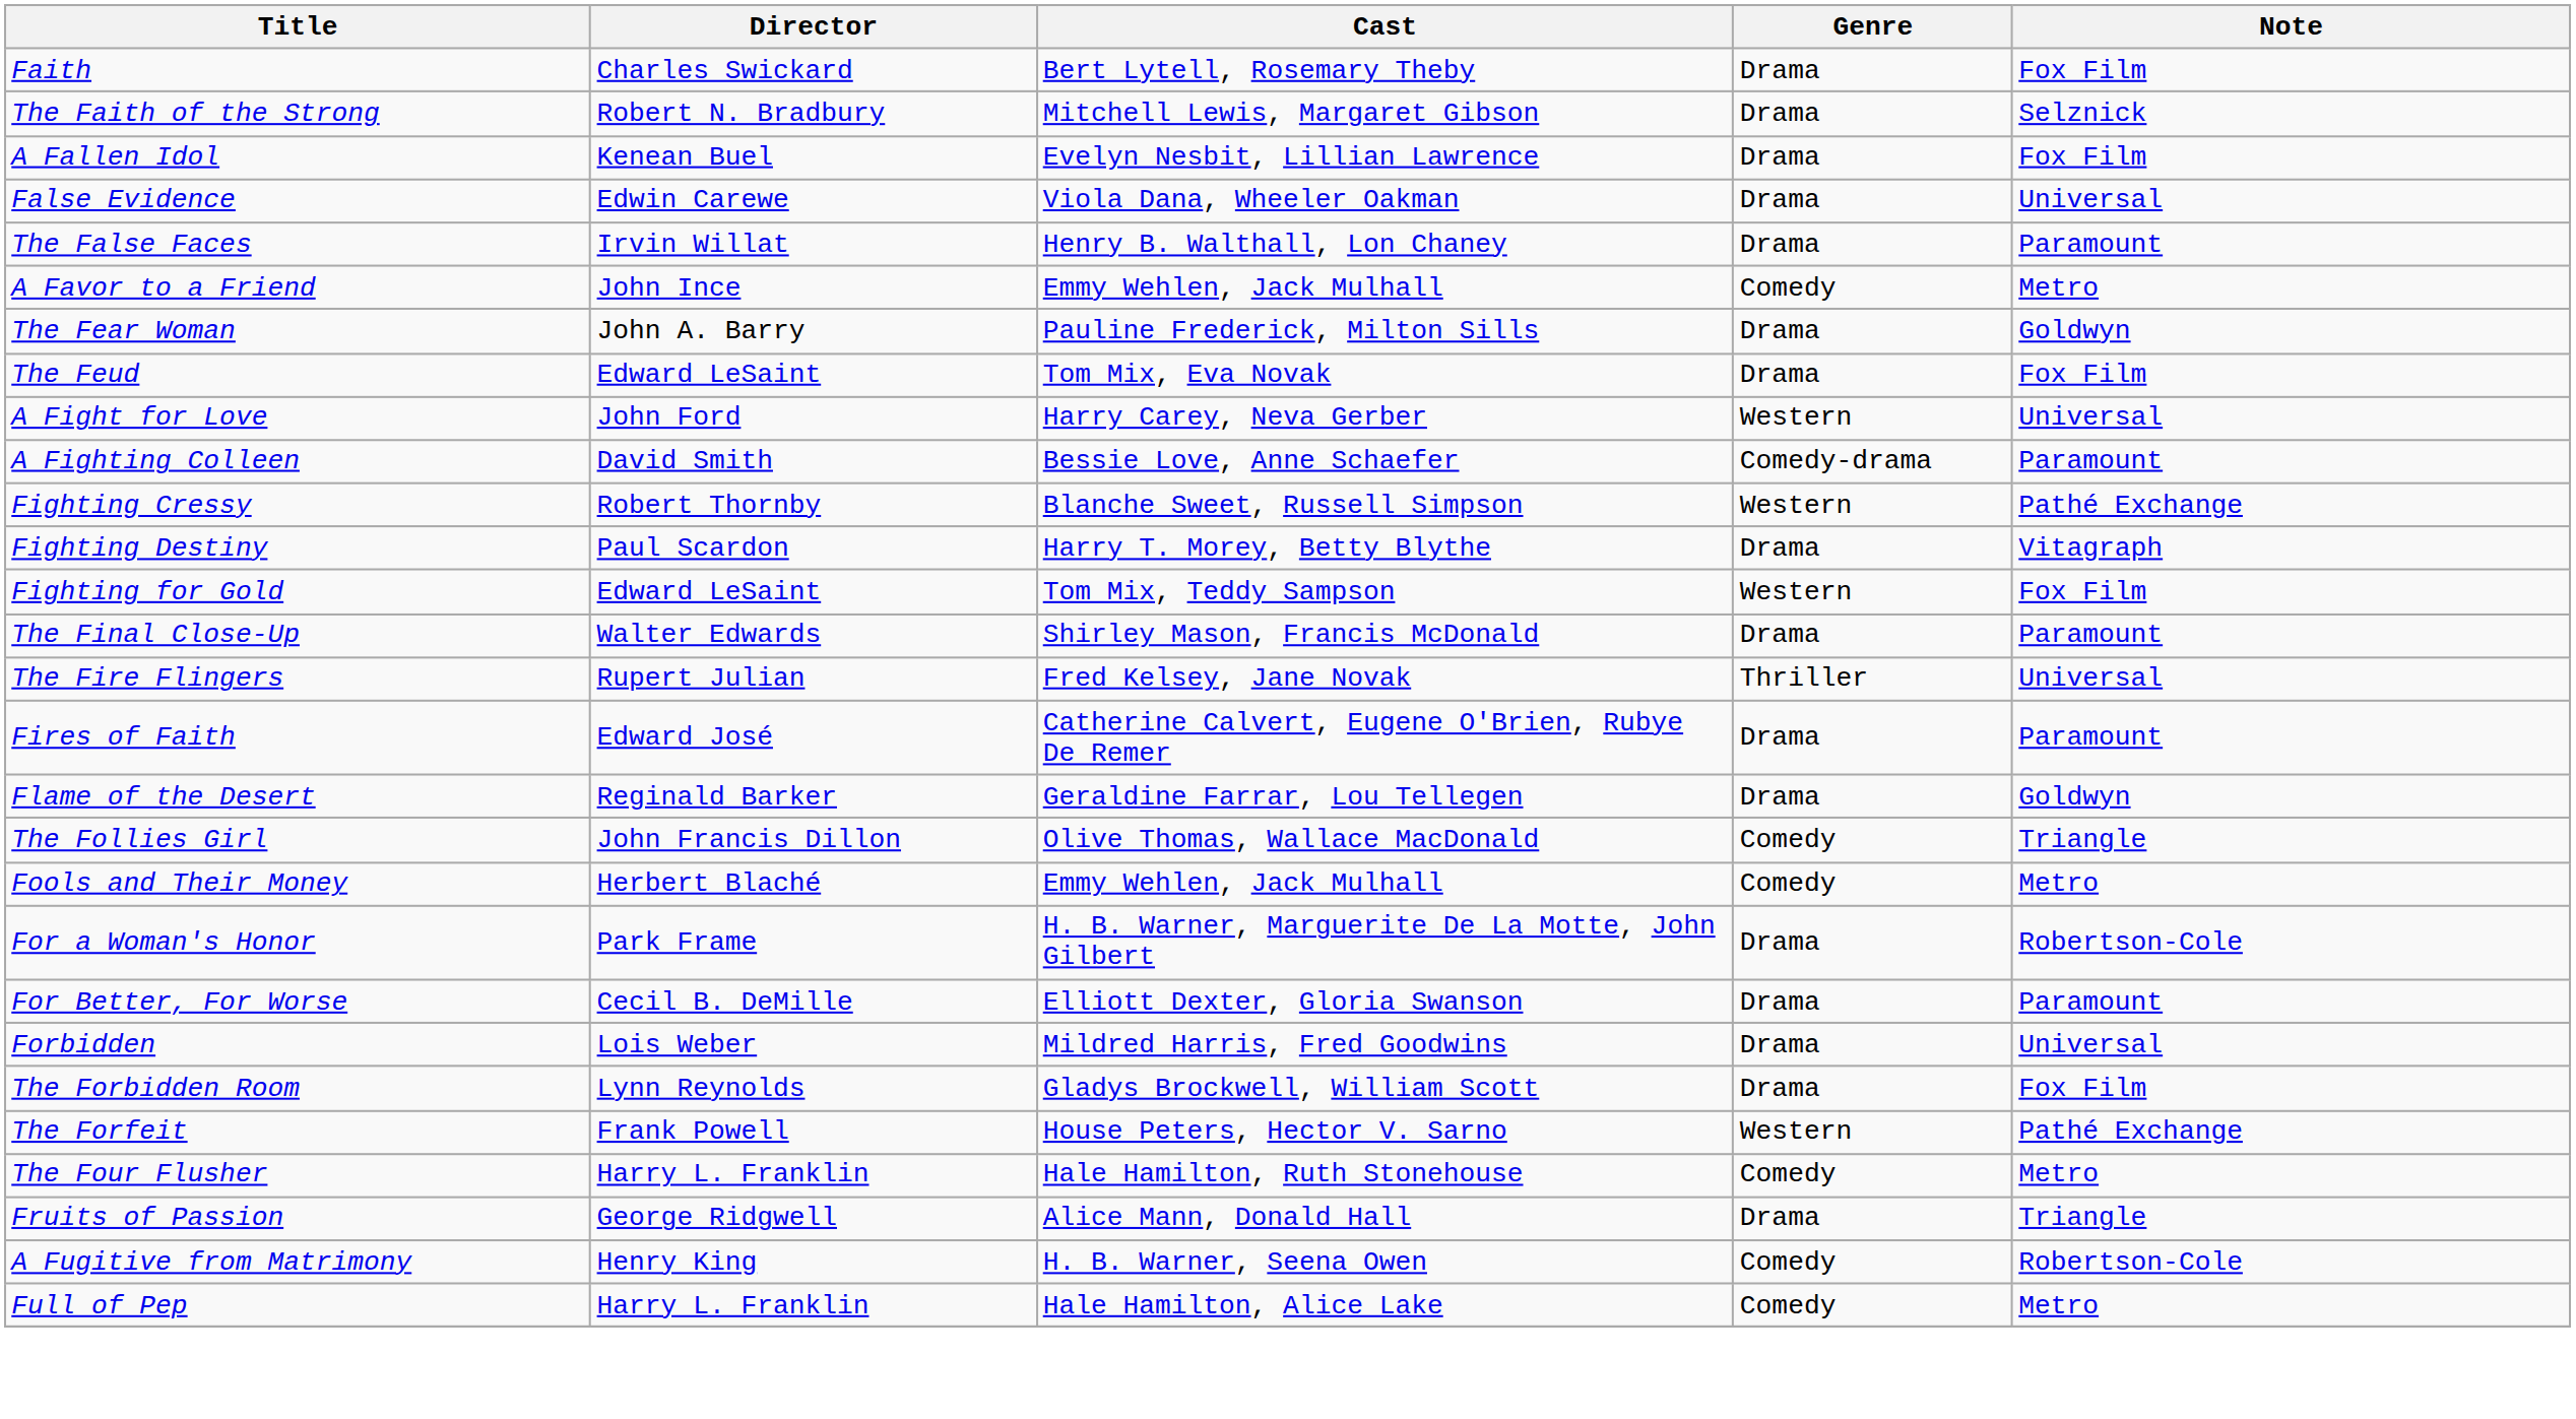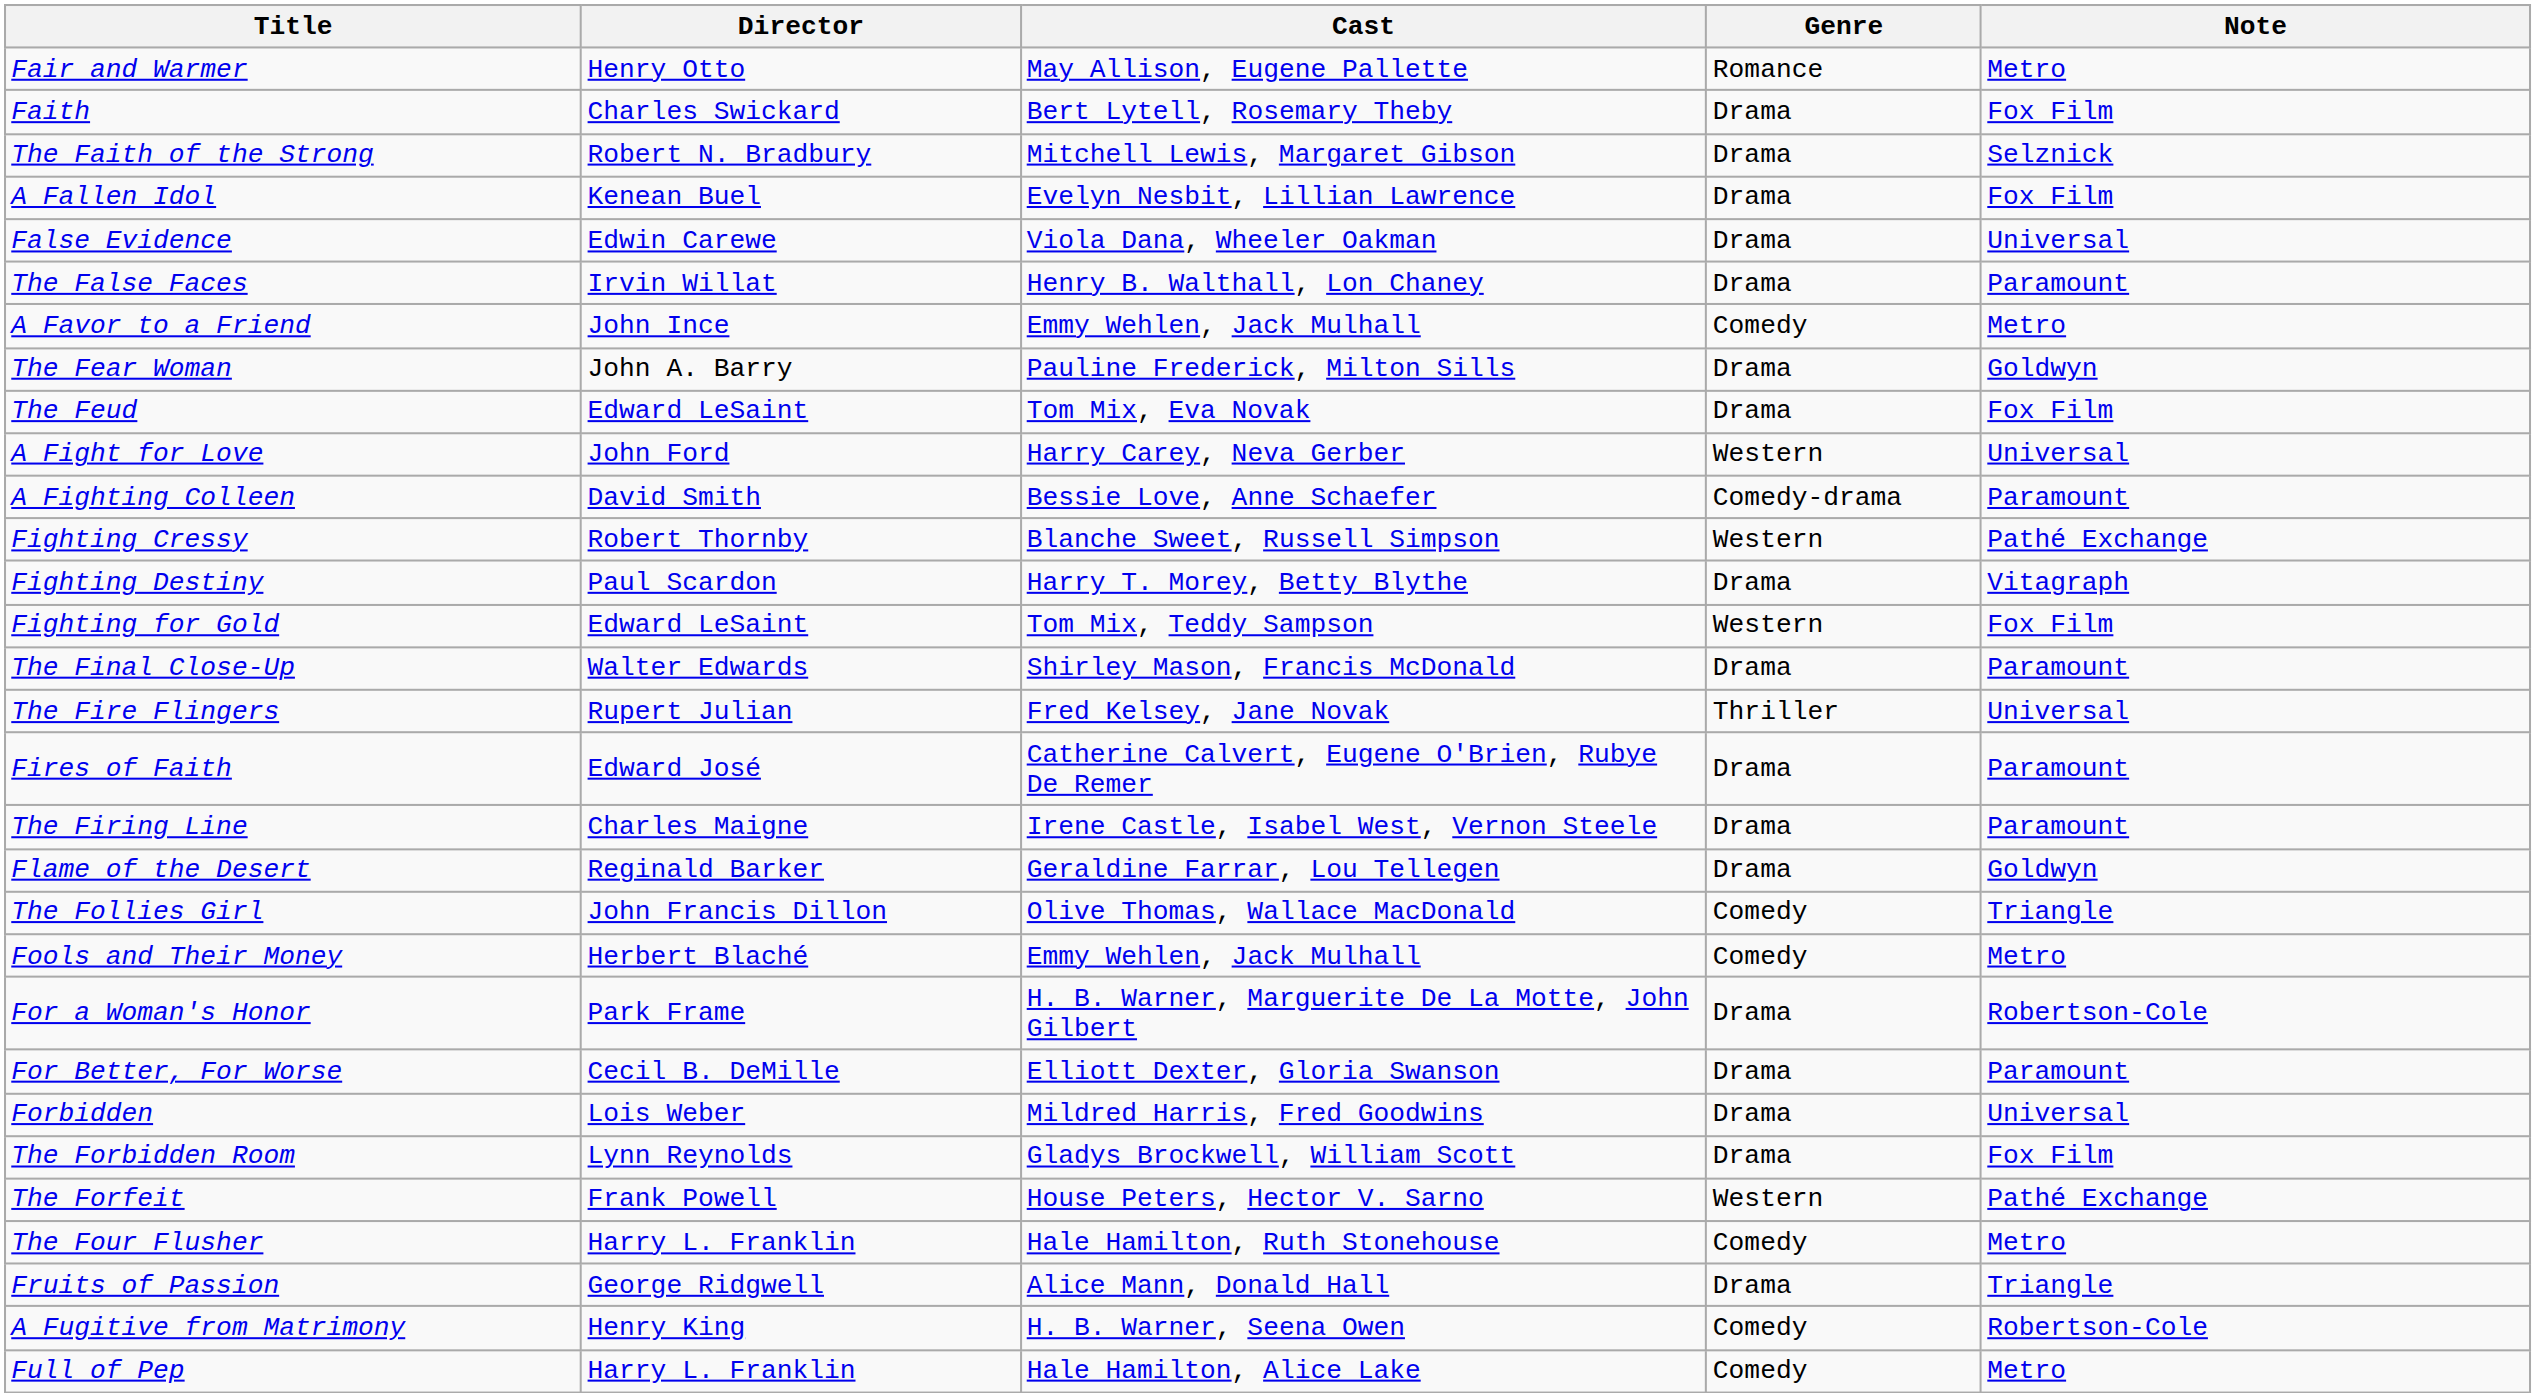 <table class="wikitable">
 <tr>
 <th style="width:21%;">Title</th>
 <th style="width:16%;">Director</th>
 <th style="width:25%;">Cast</th>
 <th style="width:10%;">Genre</th>
 <th style="width:20%;">Note</th>
+</tr>
+<tr>
+<td><em><a href='#'>Fair and Warmer</a></em></td>
+<td><a href='#'>Henry Otto</a></td>
+<td><a href='#'>May Allison</a>, <a href='#'>Eugene Pallette</a></td>
+<td>Romance</td>
+<td><a href='#'>Metro</a></td>
 </tr>
 <tr>
 <td><em><a href='#'>Faith</a></em></td>
 <td><a href='#'>Charles Swickard</a></td>
 <td><a href='#'>Bert Lytell</a>, <a href='#'>Rosemary Theby</a></td>
 <td>Drama</td>
 <td><a href='#'>Fox Film</a></td>
 </tr>
 <tr>
 <td><em><a href='#'>The Faith of the Strong</a></em></td>
 <td><a href='#'>Robert N. Bradbury</a></td>
 <td><a href='#'>Mitchell Lewis</a>, <a href='#'>Margaret Gibson</a></td>
 <td>Drama</td>
 <td><a href='#'>Selznick</a></td>
 </tr>
 <tr>
 <td><em><a href='#'>A Fallen Idol</a></em></td>
 <td><a href='#'>Kenean Buel</a></td>
 <td><a href='#'>Evelyn Nesbit</a>, <a href='#'>Lillian Lawrence</a></td>
 <td>Drama</td>
 <td><a href='#'>Fox Film</a></td>
 </tr>
 <tr>
 <td><em><a href='#'>False Evidence</a></em></td>
 <td><a href='#'>Edwin Carewe</a></td>
 <td><a href='#'>Viola Dana</a>, <a href='#'>Wheeler Oakman</a></td>
 <td>Drama</td>
 <td><a href='#'>Universal</a></td>
 </tr>
 <tr>
 <td><em><a href='#'>The False Faces</a></em></td>
 <td><a href='#'>Irvin Willat</a></td>
 <td><a href='#'>Henry B. Walthall</a>, <a href='#'>Lon Chaney</a></td>
 <td>Drama</td>
 <td><a href='#'>Paramount</a></td>
 </tr>
 <tr>
 <td><em><a href='#'>A Favor to a Friend</a></em></td>
 <td><a href='#'>John Ince</a></td>
 <td><a href='#'>Emmy Wehlen</a>, <a href='#'>Jack Mulhall</a></td>
 <td>Comedy</td>
 <td><a href='#'>Metro</a></td>
 </tr>
 <tr>
 <td><em><a href='#'>The Fear Woman</a></em></td>
 <td>John A. Barry</td>
 <td><a href='#'>Pauline Frederick</a>, <a href='#'>Milton Sills</a></td>
 <td>Drama</td>
 <td><a href='#'>Goldwyn</a></td>
 </tr>
 <tr>
 <td><em><a href='#'>The Feud</a></em></td>
 <td><a href='#'>Edward LeSaint</a></td>
 <td><a href='#'>Tom Mix</a>, <a href='#'>Eva Novak</a></td>
 <td>Drama</td>
 <td><a href='#'>Fox Film</a></td>
 </tr>
 <tr>
 <td><em><a href='#'>A Fight for Love</a></em></td>
 <td><a href='#'>John Ford</a></td>
 <td><a href='#'>Harry Carey</a>, <a href='#'>Neva Gerber</a></td>
 <td>Western</td>
 <td><a href='#'>Universal</a></td>
 </tr>
 <tr>
 <td><em><a href='#'>A Fighting Colleen</a></em></td>
 <td><a href='#'>David Smith</a></td>
 <td><a href='#'>Bessie Love</a>, <a href='#'>Anne Schaefer</a></td>
 <td>Comedy-drama</td>
 <td><a href='#'>Paramount</a></td>
 </tr>
 <tr>
 <td><em><a href='#'>Fighting Cressy</a></em></td>
 <td><a href='#'>Robert Thornby</a></td>
 <td><a href='#'>Blanche Sweet</a>, <a href='#'>Russell Simpson</a></td>
 <td>Western</td>
 <td><a href='#'>Pathé Exchange</a></td>
 </tr>
 <tr>
 <td><em><a href='#'>Fighting Destiny</a></em></td>
 <td><a href='#'>Paul Scardon</a></td>
 <td><a href='#'>Harry T. Morey</a>, <a href='#'>Betty Blythe</a></td>
 <td>Drama</td>
 <td><a href='#'>Vitagraph</a></td>
 </tr>
 <tr>
 <td><em><a href='#'>Fighting for Gold</a></em></td>
 <td><a href='#'>Edward LeSaint</a></td>
 <td><a href='#'>Tom Mix</a>, <a href='#'>Teddy Sampson</a></td>
 <td>Western</td>
 <td><a href='#'>Fox Film</a></td>
 </tr>
 <tr>
 <td><em><a href='#'>The Final Close-Up</a></em></td>
 <td><a href='#'>Walter Edwards</a></td>
 <td><a href='#'>Shirley Mason</a>, <a href='#'>Francis McDonald</a></td>
 <td>Drama</td>
 <td><a href='#'>Paramount</a></td>
 </tr>
 <tr>
 <td><em><a href='#'>The Fire Flingers</a></em></td>
 <td><a href='#'>Rupert Julian</a></td>
 <td><a href='#'>Fred Kelsey</a>, <a href='#'>Jane Novak</a></td>
 <td>Thriller</td>
 <td><a href='#'>Universal</a></td>
 </tr>
 <tr>
 <td><em><a href='#'>Fires of Faith</a></em></td>
 <td><a href='#'>Edward José</a></td>
 <td><a href='#'>Catherine Calvert</a>, <a href='#'>Eugene O'Brien</a>, <a href='#'>Rubye De Remer</a></td>
 <td>Drama</td>
 <td><a href='#'>Paramount</a></td>
 </tr>
 <tr>
+<td><em><a href='#'>The Firing Line</a></em></td>
+<td><a href='#'>Charles Maigne</a></td>
+<td><a href='#'>Irene Castle</a>, <a href='#'>Isabel West</a>, <a href='#'>Vernon Steele</a></td>
+<td>Drama</td>
+<td><a href='#'>Paramount</a></td>
+</tr>
+<tr>
 <td><em><a href='#'>Flame of the Desert</a></em></td>
 <td><a href='#'>Reginald Barker</a></td>
 <td><a href='#'>Geraldine Farrar</a>, <a href='#'>Lou Tellegen</a></td>
 <td>Drama</td>
 <td><a href='#'>Goldwyn</a></td>
 </tr>
 <tr>
 <td><em><a href='#'>The Follies Girl</a></em></td>
 <td><a href='#'>John Francis Dillon</a></td>
 <td><a href='#'>Olive Thomas</a>, <a href='#'>Wallace MacDonald</a></td>
 <td>Comedy</td>
 <td><a href='#'>Triangle</a></td>
 </tr>
 <tr>
 <td><em><a href='#'>Fools and Their Money</a></em></td>
 <td><a href='#'>Herbert Blaché</a></td>
 <td><a href='#'>Emmy Wehlen</a>, <a href='#'>Jack Mulhall</a></td>
 <td>Comedy</td>
 <td><a href='#'>Metro</a></td>
 </tr>
 <tr>
 <td><em><a href='#'>For a Woman's Honor</a></em></td>
 <td><a href='#'>Park Frame</a></td>
 <td><a href='#'>H. B. Warner</a>, <a href='#'>Marguerite De La Motte</a>, <a href='#'>John Gilbert</a></td>
 <td>Drama</td>
 <td><a href='#'>Robertson-Cole</a></td>
 </tr>
 <tr>
 <td><em><a href='#'>For Better, For Worse</a></em></td>
 <td><a href='#'>Cecil B. DeMille</a></td>
 <td><a href='#'>Elliott Dexter</a>, <a href='#'>Gloria Swanson</a></td>
 <td>Drama</td>
 <td><a href='#'>Paramount</a></td>
 </tr>
 <tr>
 <td><em><a href='#'>Forbidden</a></em></td>
 <td><a href='#'>Lois Weber</a></td>
 <td><a href='#'>Mildred Harris</a>, <a href='#'>Fred Goodwins</a></td>
 <td>Drama</td>
 <td><a href='#'>Universal</a></td>
 </tr>
 <tr>
 <td><em><a href='#'>The Forbidden Room</a></em></td>
 <td><a href='#'>Lynn Reynolds</a></td>
 <td><a href='#'>Gladys Brockwell</a>, <a href='#'>William Scott</a></td>
 <td>Drama</td>
 <td><a href='#'>Fox Film</a></td>
 </tr>
 <tr>
 <td><em><a href='#'>The Forfeit</a></em></td>
 <td><a href='#'>Frank Powell</a></td>
 <td><a href='#'>House Peters</a>, <a href='#'>Hector V. Sarno</a></td>
 <td>Western</td>
 <td><a href='#'>Pathé Exchange</a></td>
 </tr>
 <tr>
 <td><em><a href='#'>The Four Flusher</a></em></td>
 <td><a href='#'>Harry L. Franklin</a></td>
 <td><a href='#'>Hale Hamilton</a>, <a href='#'>Ruth Stonehouse</a></td>
 <td>Comedy</td>
 <td><a href='#'>Metro</a></td>
 </tr>
 <tr>
 <td><em><a href='#'>Fruits of Passion</a></em></td>
 <td><a href='#'>George Ridgwell</a></td>
 <td><a href='#'>Alice Mann</a>, <a href='#'>Donald Hall</a></td>
 <td>Drama</td>
 <td><a href='#'>Triangle</a></td>
 </tr>
 <tr>
 <td><em><a href='#'>A Fugitive from Matrimony</a></em></td>
 <td><a href='#'>Henry King</a></td>
 <td><a href='#'>H. B. Warner</a>, <a href='#'>Seena Owen</a></td>
 <td>Comedy</td>
 <td><a href='#'>Robertson-Cole</a></td>
 </tr>
 <tr>
 <td><em><a href='#'>Full of Pep</a></em></td>
 <td><a href='#'>Harry L. Franklin</a></td>
 <td><a href='#'>Hale Hamilton</a>, <a href='#'>Alice Lake</a></td>
 <td>Comedy</td>
 <td><a href='#'>Metro</a></td>
 </tr>
 <tr>
 </tr>
 </table>
